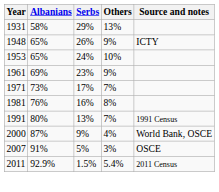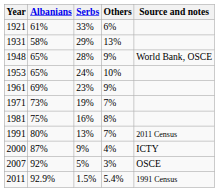 <table class="wikitable sortable">
 <tr>
 <th>Year</th>
 <th><a href='#'>Albanians</a><br></th>
 <th><a href='#'>Serbs</a><br></th>
 <th>Others<br></th>
 <th>Source and notes</th>
+</tr>
+<tr>
+<td>1921</td>
+<td>61%</td>
+<td>33%</td>
+<td>6%</td>
+<td></td>
 </tr>
 <tr>
 <td>1931</td>
 <td>58%</td>
 <td>29%</td>
 <td>13%</td>
 <td></td>
 </tr>
 <tr>
 <td>1948</td>
 <td>65%</td>
-<td>26%</td>
+<td>28%</td>
 <td>9%</td>
-<td>ICTY</td>
+<td>World Bank, OSCE</td>
 </tr>
 <tr>
 <td>1953</td>
 <td>65%</td>
 <td>24%</td>
 <td>10%</td>
 <td></td>
 </tr>
 <tr>
 <td>1961</td>
 <td>69%</td>
 <td>23%</td>
 <td>9%</td>
 <td></td>
 </tr>
 <tr>
 <td>1971</td>
 <td>73%</td>
-<td>17%</td>
+<td>19%</td>
 <td>7%</td>
 <td></td>
 </tr>
 <tr>
 <td>1981</td>
-<td>76%</td>
+<td>75%</td>
 <td>16%</td>
 <td>8%</td>
 <td></td>
 </tr>
 <tr>
 <td>1991</td>
 <td>80%</td>
 <td>13%</td>
 <td>7%</td>
-<td><small>1991 Census</small></td>
+<td><small>2011 Census</small></td>
 </tr>
 <tr>
 <td>2000</td>
 <td>87%</td>
 <td>9%</td>
 <td>4%</td>
-<td>World Bank, OSCE</td>
+<td>ICTY</td>
 </tr>
 <tr>
 <td>2007</td>
-<td>91%</td>
+<td>92%</td>
 <td>5%</td>
 <td>3%</td>
 <td>OSCE</td>
 </tr>
 <tr>
 <td>2011</td>
 <td>92.9%</td>
 <td>1.5%</td>
 <td>5.4%</td>
-<td><small>2011 Census</small></td>
+<td><small>1991 Census</small></td>
 </tr>
 </table>
